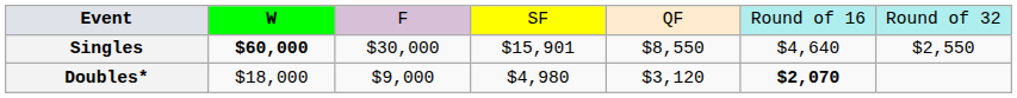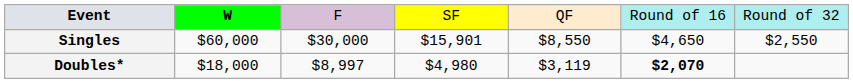 <table class=wikitable style=font-size:90%;text-align:center>
 <tr>
 <td width=130 bgcolor=dfe2e9><strong>Event</strong></td>
 <td width=80 bgcolor=lime><strong>W</strong></td>
 <td width=85 bgcolor=thistle>F</td>
 <td width=85 bgcolor=ffff00>SF</td>
 <td width=85 bgcolor=ffebcd>QF</td>
 <td width=85 bgcolor=afeeee>Round of 16</td>
 <td width=85 bgcolor=afeeee>Round of 32</td>
 </tr>
 <tr>
 <th style=background:#f3f3f3>Singles</th>
-<td><strong>$60,000</strong></td>
+<td>$60,000</td>
 <td>$30,000</td>
 <td>$15,901</td>
 <td>$8,550</td>
-<td>$4,640</td>
+<td>$4,650</td>
 <td>$2,550</td>
 </tr>
 <tr>
 <th style=background:#f3f3f3>Doubles*</th>
 <td>$18,000</td>
-<td>$9,000</td>
+<td>$8,997</td>
 <td>$4,980</td>
-<td>$3,120</td>
+<td>$3,119</td>
 <td><strong>$2,070</strong></td>
 <td></td>
 </tr>
 </table>
